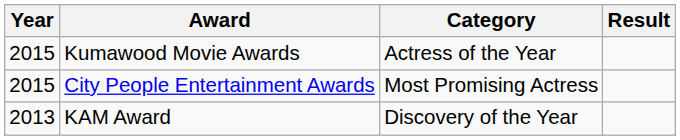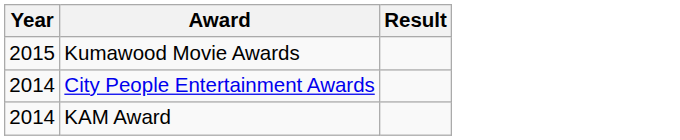 <table class="wikitable sortable" border="0">
 <tr>
 <th scope="col">Year</th>
 <th scope="col">Award</th>
-<th scope="col">Category</th>
 <th scope="col">Result</th>
 </tr>
 <tr>
 <td>2015</td>
 <td>Kumawood Movie Awards</td>
-<td>Actress of the Year</td>
 <td> </td>
 </tr>
 <tr>
-<td>2015</td>
+<td>2014</td>
 <td><a href='#'>City People Entertainment Awards</a></td>
-<td>Most Promising Actress</td>
 <td></td>
 </tr>
 <tr>
-<td>2013</td>
+<td>2014</td>
 <td>KAM Award</td>
-<td>Discovery of the Year</td>
 <td></td>
 </tr>
 </table>
